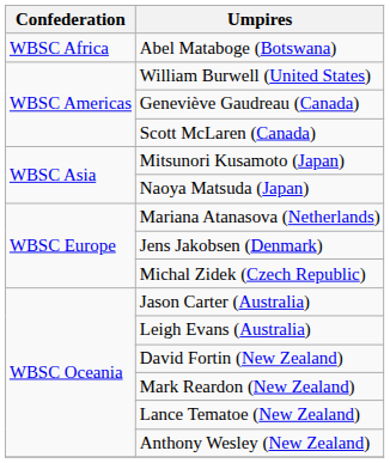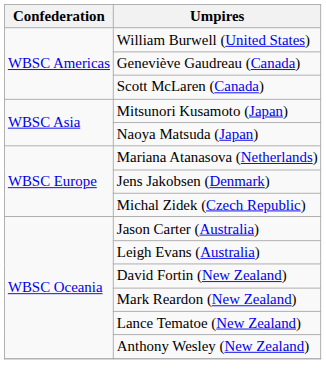 <table class="wikitable">
 <tr>
 <th>Confederation</th>
 <th>Umpires</th>
-</tr>
-<tr>
-<td rowspan="1"><a href='#'>WBSC Africa</a></td>
-<td>Abel Mataboge (<a href='#'>Botswana</a>)</td>
 </tr>
 <tr>
 <td rowspan="3"><a href='#'>WBSC Americas</a></td>
 <td>William Burwell (<a href='#'>United States</a>)</td>
 </tr>
 <tr>
 <td>Geneviève Gaudreau (<a href='#'>Canada</a>)</td>
 </tr>
 <tr>
 <td>Scott McLaren (<a href='#'>Canada</a>)</td>
 </tr>
 <tr>
 <td rowspan="2"><a href='#'>WBSC Asia</a></td>
 <td>Mitsunori Kusamoto (<a href='#'>Japan</a>)</td>
 </tr>
 <tr>
 <td>Naoya Matsuda (<a href='#'>Japan</a>)</td>
 </tr>
 <tr>
 <td rowspan="3"><a href='#'>WBSC Europe</a></td>
 <td>Mariana Atanasova (<a href='#'>Netherlands</a>)</td>
 </tr>
 <tr>
 <td>Jens Jakobsen (<a href='#'>Denmark</a>)</td>
 </tr>
 <tr>
 <td>Michal Zidek (<a href='#'>Czech Republic</a>)</td>
 </tr>
 <tr>
 <td rowspan="6"><a href='#'>WBSC Oceania</a></td>
 <td>Jason Carter (<a href='#'>Australia</a>)</td>
 </tr>
 <tr>
 <td>Leigh Evans (<a href='#'>Australia</a>)</td>
 </tr>
 <tr>
 <td>David Fortin (<a href='#'>New Zealand</a>)</td>
 </tr>
 <tr>
 <td>Mark Reardon (<a href='#'>New Zealand</a>)</td>
 </tr>
 <tr>
 <td>Lance Tematoe (<a href='#'>New Zealand</a>)</td>
 </tr>
 <tr>
 <td>Anthony Wesley (<a href='#'>New Zealand</a>)</td>
 </tr>
 <tr>
 </tr>
 </table>
